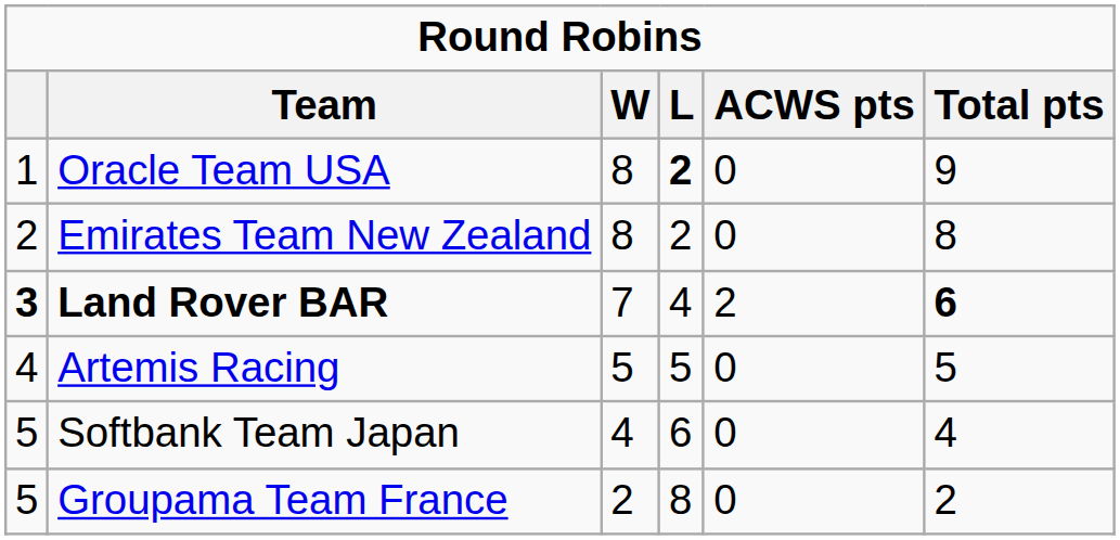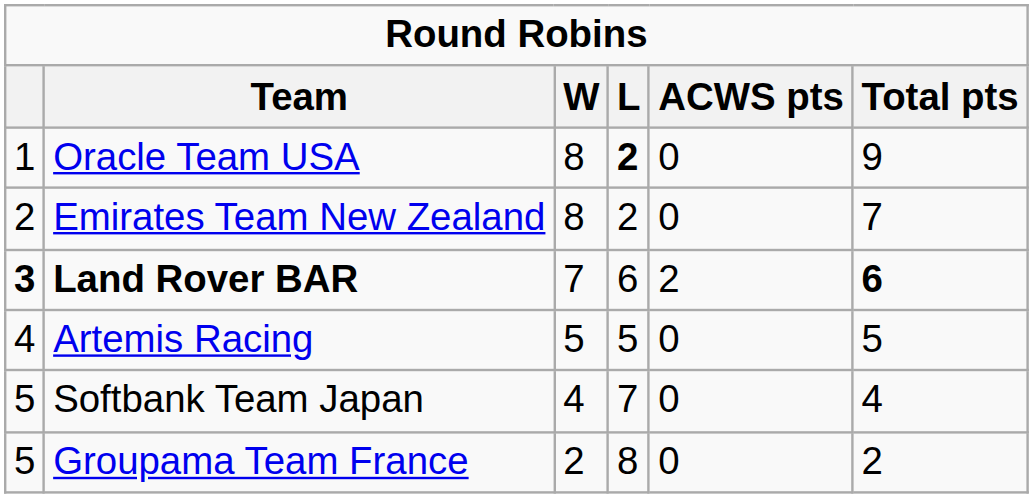 <table class="wikitable">
 <tr>
 <td colspan="6" style="text-align:center;"><strong>Round Robins</strong></td>
 </tr>
 <tr>
 <th></th>
 <th>Team</th>
 <th>W</th>
 <th>L</th>
 <th>ACWS pts</th>
 <th>Total pts</th>
 </tr>
 <tr>
 <td>1</td>
 <td> <a href='#'>Oracle Team USA</a></td>
 <td>8</td>
 <td><strong>2</strong></td>
 <td>0</td>
 <td>9</td>
 </tr>
 <tr>
 <td>2</td>
 <td> <a href='#'>Emirates Team New Zealand</a></td>
 <td>8</td>
 <td>2</td>
 <td>0</td>
-<td>8</td>
+<td>7</td>
 </tr>
 <tr>
 <td><strong>3</strong></td>
 <td> <strong>Land Rover BAR</strong></td>
 <td>7</td>
-<td>4</td>
+<td>6</td>
 <td>2</td>
 <td><strong>6</strong></td>
 </tr>
 <tr>
 <td>4</td>
 <td> <a href='#'>Artemis Racing</a></td>
 <td>5</td>
 <td>5</td>
 <td>0</td>
 <td>5</td>
 </tr>
 <tr>
 <td>5</td>
 <td> Softbank Team Japan</td>
 <td>4</td>
-<td>6</td>
+<td>7</td>
 <td>0</td>
 <td>4</td>
 </tr>
 <tr>
 <td>5</td>
 <td> <a href='#'>Groupama Team France</a></td>
 <td>2</td>
 <td>8</td>
 <td>0</td>
 <td>2</td>
 </tr>
 </table>
